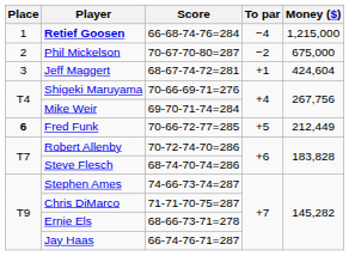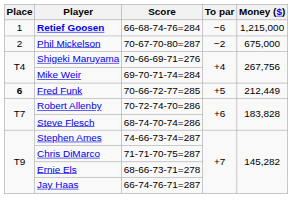 <table class="wikitable">
 <tr>
 <th>Place</th>
 <th>Player</th>
 <th>Score</th>
 <th>To par</th>
 <th>Money (<a href='#'>$</a>)</th>
 </tr>
 <tr>
 <td align=center>1</td>
 <td> <strong><a href='#'>Retief Goosen</a></strong></td>
 <td>66-68-74-76=284</td>
-<td align=center>−4</td>
+<td align=center>−6</td>
 <td align=center>1,215,000</td>
 </tr>
 <tr>
 <td align=center>2</td>
 <td> <a href='#'>Phil Mickelson</a></td>
 <td>70-67-70-80=287</td>
 <td align=center>−2</td>
 <td align=center>675,000</td>
-</tr>
-<tr>
-<td align=center>3</td>
-<td> <a href='#'>Jeff Maggert</a></td>
-<td>68-67-74-72=281</td>
-<td align=center>+1</td>
-<td align=center>424,604</td>
 </tr>
 <tr>
 <td rowspan="2" align=center>T4</td>
 <td> <a href='#'>Shigeki Maruyama</a></td>
 <td>70-66-69-71=276</td>
 <td rowspan="2" align=center>+4</td>
 <td rowspan="2" align=center>267,756</td>
 </tr>
 <tr>
 <td> <a href='#'>Mike Weir</a></td>
 <td>69-70-71-74=284</td>
 </tr>
 <tr>
 <td align=center><strong>6</strong></td>
 <td> <a href='#'>Fred Funk</a></td>
 <td>70-66-72-77=285</td>
 <td align=center>+5</td>
 <td align=center>212,449</td>
 </tr>
 <tr>
 <td rowspan="2" align=center>T7</td>
 <td> <a href='#'>Robert Allenby</a></td>
 <td>70-72-74-70=286</td>
 <td rowspan="2" align=center>+6</td>
 <td rowspan="2" align=center>183,828</td>
 </tr>
 <tr>
 <td> <a href='#'>Steve Flesch</a></td>
 <td>68-74-70-74=286</td>
 </tr>
 <tr>
 <td rowspan="4" align=center>T9</td>
 <td> <a href='#'>Stephen Ames</a></td>
 <td>74-66-73-74=287</td>
 <td rowspan="4" align=center>+7</td>
 <td rowspan="4" align=center>145,282</td>
 </tr>
 <tr>
 <td> <a href='#'>Chris DiMarco</a></td>
 <td>71-71-70-75=287</td>
 </tr>
 <tr>
 <td> <a href='#'>Ernie Els</a></td>
 <td>68-66-73-71=278</td>
 </tr>
 <tr>
 <td> <a href='#'>Jay Haas</a></td>
 <td>66-74-76-71=287</td>
 </tr>
 </table>
